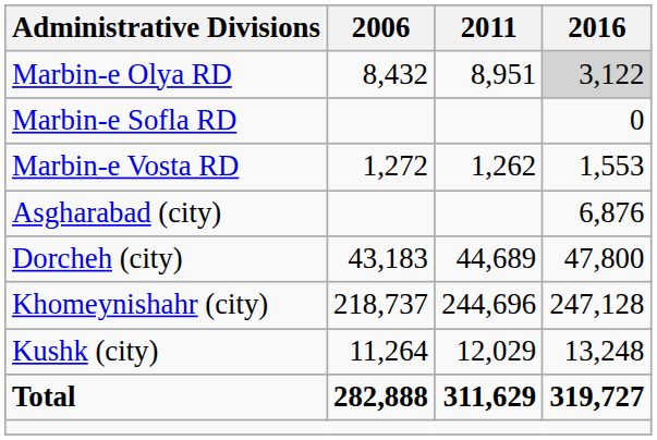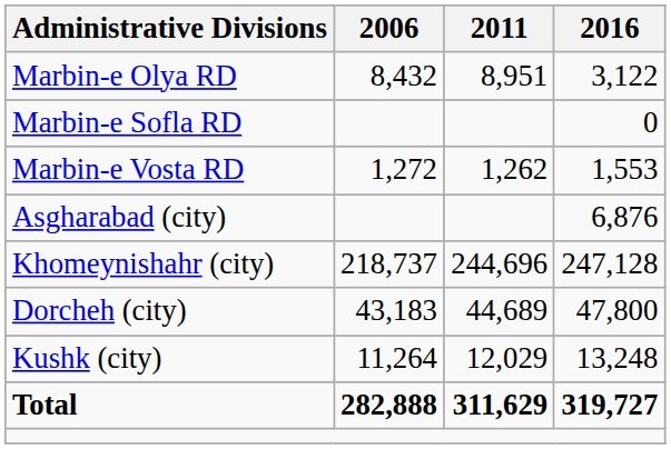 <table class="wikitable">
 <tr>
 <th>Administrative Divisions</th>
 <th>2006</th>
 <th>2011</th>
 <th>2016</th>
 </tr>
 <tr>
 <td><a href='#'>Marbin-e Olya RD</a></td>
 <td style="text-align: right;">8,432</td>
 <td style="text-align: right;">8,951</td>
-<td style="background: lightgrey; text-align: right;">3,122</td>
+<td style="text-align: right;">3,122</td>
 </tr>
 <tr>
 <td><a href='#'>Marbin-e Sofla RD</a></td>
 <td style="text-align: right;"></td>
 <td style="text-align: right;"></td>
 <td style="text-align: right;">0</td>
 </tr>
 <tr>
 <td><a href='#'>Marbin-e Vosta RD</a></td>
 <td style="text-align: right;">1,272</td>
 <td style="text-align: right;">1,262</td>
 <td style="text-align: right;">1,553</td>
 </tr>
 <tr>
 <td><a href='#'>Asgharabad</a> (city)</td>
 <td style="text-align: right;"></td>
 <td style="text-align: right;"></td>
 <td style="text-align: right;">6,876</td>
 </tr>
 <tr>
+<td><a href='#'>Khomeynishahr</a> (city)</td>
+<td style="text-align: right;">218,737</td>
+<td style="text-align: right;">244,696</td>
+<td style="text-align: right;">247,128</td>
+</tr>
+<tr>
 <td><a href='#'>Dorcheh</a> (city)</td>
 <td style="text-align: right;">43,183</td>
 <td style="text-align: right;">44,689</td>
 <td style="text-align: right;">47,800</td>
-</tr>
-<tr>
-<td><a href='#'>Khomeynishahr</a> (city)</td>
-<td style="text-align: right;">218,737</td>
-<td style="text-align: right;">244,696</td>
-<td style="text-align: right;">247,128</td>
 </tr>
 <tr>
 <td><a href='#'>Kushk</a> (city)</td>
 <td style="text-align: right;">11,264</td>
 <td style="text-align: right;">12,029</td>
 <td style="text-align: right;">13,248</td>
 </tr>
 <tr>
 <td><strong>Total</strong></td>
 <td style="text-align: right;"><strong>282,888</strong></td>
 <td style="text-align: right;"><strong>311,629</strong></td>
 <td style="text-align: right;"><strong>319,727</strong></td>
 </tr>
 <tr>
 <td colspan=4></td>
 </tr>
 </table>
